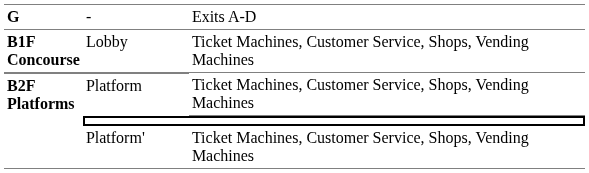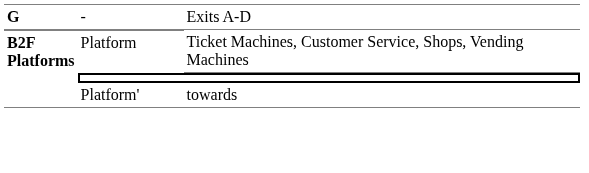 <table table border=0 cellspacing=0 cellpadding=3>
 <tr>
 <td style="border-top:solid 1px gray;border-bottom:solid 1px gray" width=50 valign=top><strong>G</strong></td>
 <td style="border-top:solid 1px gray;border-bottom:solid 1px gray;" width=100 valign=top>-</td>
 <td style="border-top:solid 1px gray;border-bottom:solid 1px gray;" width=390 valign=top>Exits A-D</td>
-</tr>
-<tr>
-<td style="border-bottom:solid 1px gray;" valign=top width=50><strong>B1F<br>Concourse</strong></td>
-<td style="border-bottom:solid 1px gray;" valign=top width=100>Lobby</td>
-<td style="border-bottom:solid 1px gray;" valign=top width=390>Ticket Machines, Customer Service, Shops, Vending Machines</td>
 </tr>
 <tr>
 <td style="border-top:solid 1px gray;border-bottom:solid 1px gray" rowspan=3 valign=top><strong>B2F<br>Platforms</strong></td>
 <td style="border-top:solid 1px gray" valign=top>Platform</td>
 <td style="border-bottom:solid 1px gray;" valign=top width=390>Ticket Machines, Customer Service, Shops, Vending Machines</td>
 </tr>
 <tr>
 <td style="border-right:solid 2px black;border-left:solid 2px black;border-top:solid 2px black;border-bottom:solid 2px black;text-align:center;" colspan=2></td>
 </tr>
 <tr>
 <td style="border-bottom:solid 1px gray" valign=top>Platform'</td>
-<td style="border-bottom:solid 1px gray;" valign=top width=390>Ticket Machines, Customer Service, Shops, Vending Machines</td>
+<td style="border-bottom:solid 1px gray" valign=top>  towards   </td>
 </tr>
 </table>
